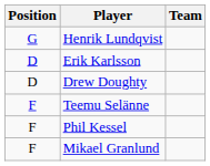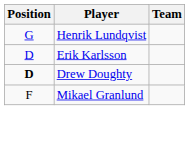 <table class="wikitable">
 <tr>
 <th>Position</th>
 <th>Player</th>
 <th>Team</th>
 </tr>
 <tr>
 <td style="text-align: center;"><a href='#'>G</a></td>
 <td><a href='#'>Henrik Lundqvist</a></td>
 <td></td>
 </tr>
 <tr>
 <td style="text-align: center;"><a href='#'>D</a></td>
 <td><a href='#'>Erik Karlsson</a></td>
 <td></td>
 </tr>
 <tr>
-<td style="text-align: center;">D</td>
+<td style="text-align: center;"><strong>D</strong></td>
 <td><a href='#'>Drew Doughty</a></td>
-<td></td>
-</tr>
-<tr>
-<td style="text-align: center;"><a href='#'>F</a></td>
-<td><a href='#'>Teemu Selänne</a></td>
-<td></td>
-</tr>
-<tr>
-<td style="text-align: center;">F</td>
-<td><a href='#'>Phil Kessel</a></td>
 <td></td>
 </tr>
 <tr>
 <td style="text-align: center;">F</td>
 <td><a href='#'>Mikael Granlund</a></td>
 <td></td>
 </tr>
 </table>
